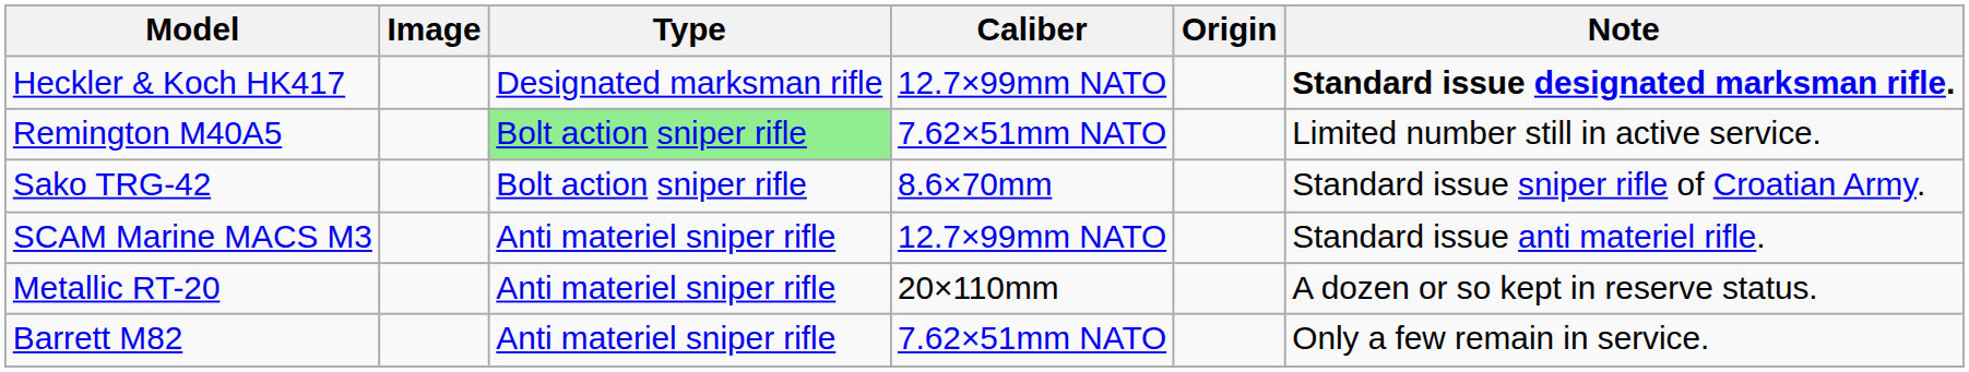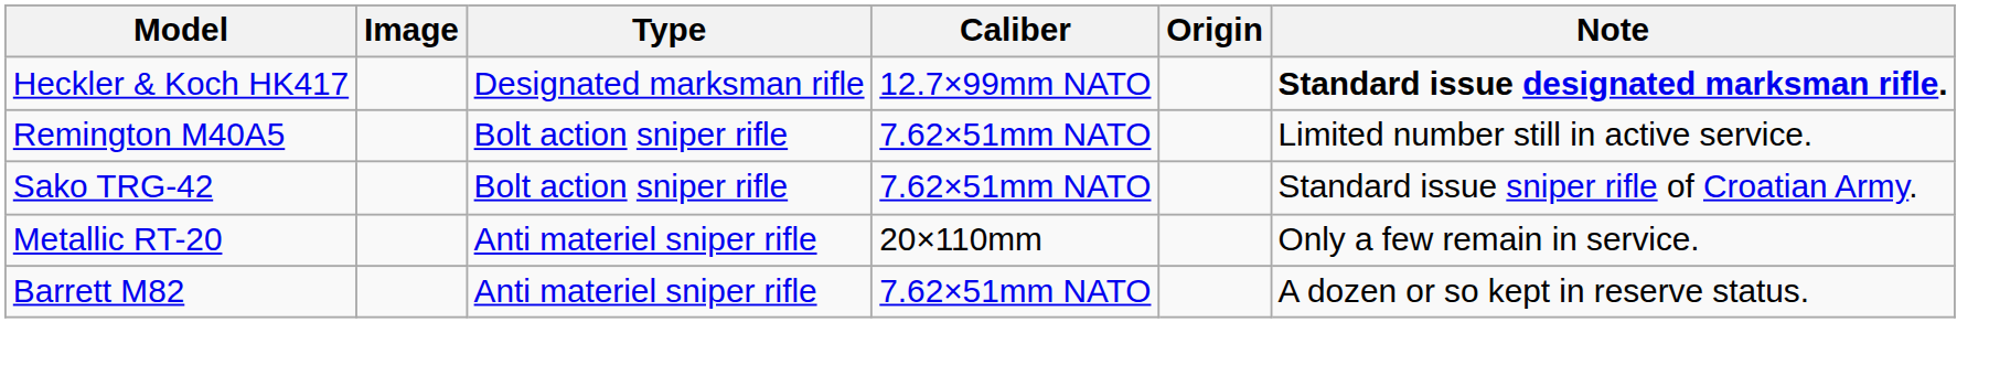 <table class="wikitable">
 <tr>
 <th>Model</th>
 <th>Image</th>
 <th>Type</th>
 <th>Caliber</th>
 <th>Origin</th>
 <th>Note</th>
 </tr>
 <tr>
 <td><a href='#'>Heckler & Koch HK417</a></td>
 <td></td>
 <td><a href='#'>Designated marksman rifle</a></td>
 <td><a href='#'>12.7×99mm NATO</a></td>
 <td></td>
 <td><strong>Standard issue <a href='#'>designated marksman rifle</a>.</strong></td>
 </tr>
 <tr>
 <td><a href='#'>Remington M40A5</a></td>
 <td></td>
-<td style="background: lightgreen;"><a href='#'>Bolt action</a> <a href='#'>sniper rifle</a></td>
+<td><a href='#'>Bolt action</a> <a href='#'>sniper rifle</a></td>
 <td><a href='#'>7.62×51mm NATO</a></td>
 <td></td>
 <td>Limited number still in active service.</td>
 </tr>
 <tr>
 <td><a href='#'>Sako TRG-42</a></td>
 <td></td>
 <td><a href='#'>Bolt action</a> <a href='#'>sniper rifle</a></td>
-<td><a href='#'>8.6×70mm</a></td>
+<td><a href='#'>7.62×51mm NATO</a></td>
 <td></td>
 <td>Standard issue <a href='#'>sniper rifle</a> of <a href='#'>Croatian Army</a>.</td>
-</tr>
-<tr>
-<td><a href='#'>SCAM Marine MACS M3</a></td>
-<td></td>
-<td><a href='#'>Anti materiel sniper rifle</a></td>
-<td><a href='#'>12.7×99mm NATO</a></td>
-<td></td>
-<td>Standard issue <a href='#'>anti materiel rifle</a>.</td>
 </tr>
 <tr>
 <td><a href='#'>Metallic RT-20</a></td>
 <td></td>
 <td><a href='#'>Anti materiel sniper rifle</a></td>
 <td>20×110mm</td>
 <td></td>
-<td>A dozen or so kept in reserve status.</td>
+<td>Only a few remain in service.</td>
 </tr>
 <tr>
 <td><a href='#'>Barrett M82</a></td>
 <td></td>
 <td><a href='#'>Anti materiel sniper rifle</a></td>
 <td><a href='#'>7.62×51mm NATO</a></td>
 <td></td>
-<td>Only a few remain in service.</td>
+<td>A dozen or so kept in reserve status.</td>
 </tr>
 </table>
